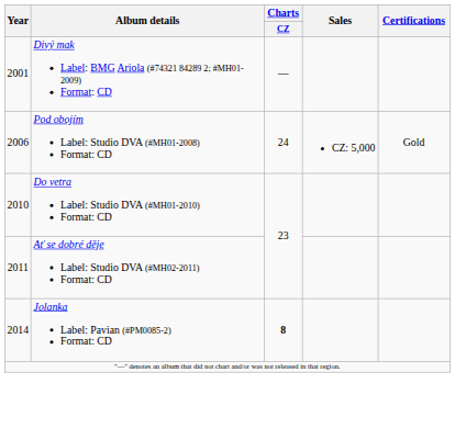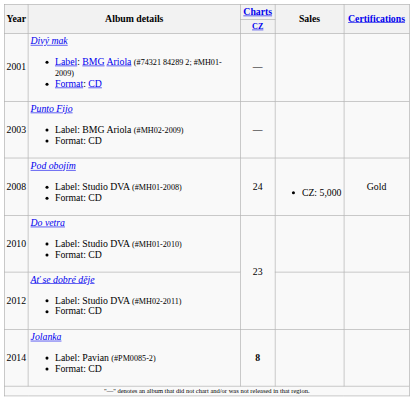 <table class="wikitable" style="text-align:center;">
 <tr>
 <th rowspan="2" width="1">Year</th>
 <th rowspan="2" width="340">Album details</th>
 <th colspan="1" width="50"><a href='#'>Charts</a></th>
 <th rowspan="2" width="105">Sales</th>
 <th rowspan="2" width="100"><a href='#'>Certifications</a></th>
 </tr>
 <tr style="font-size:smaller;">
 <th colspan="1" width="50"><a href='#'>CZ</a></th>
 </tr>
 <tr>
 <td>2001</td>
 <td align="left"><em><a href='#'>Divý mak</a></em><br><ul><li><a href='#'>Label</a>: <a href='#'>BMG</a> <a href='#'>Ariola</a> <small>(#74321 84289 2; #MH01-2009)</small></li><li><a href='#'>Format</a>: <a href='#'>CD</a></li></ul></td>
 <td>—</td>
 <td></td>
 <td></td>
 </tr>
 <tr>
-<td>2006</td>
+<td>2003</td>
+<td align="left"><em><a href='#'>Punto Fijo</a></em><br><ul><li>Label: BMG Ariola <small>(#MH02-2009)</small></li><li>Format: CD</li></ul></td>
+<td>—</td>
+<td></td>
+<td></td>
+</tr>
+<tr>
+<td>2008</td>
 <td align="left"><em><a href='#'>Pod obojím</a></em><br><ul><li>Label: Studio DVA <small>(#MH01-2008)</small></li><li>Format: CD</li></ul></td>
 <td>24</td>
 <td><br><ul><li>CZ: 5,000</li></ul></td>
 <td>Gold</td>
 </tr>
 <tr>
 <td>2010</td>
 <td align="left"><em><a href='#'>Do vetra</a></em><br><ul><li>Label: Studio DVA <small>(#MH01-2010)</small></li><li>Format: CD</li></ul></td>
 <td rowspan=2>23</td>
 <td></td>
 <td></td>
 </tr>
 <tr>
-<td>2011</td>
+<td>2012</td>
 <td align="left"><em><a href='#'>Ať se dobré děje</a></em><br><ul><li>Label: Studio DVA <small>(#MH02-2011)</small></li><li>Format: CD</li></ul></td>
 <td></td>
 <td></td>
 </tr>
 <tr>
 <td>2014</td>
 <td align="left"><em><a href='#'>Jolanka</a></em><br><ul><li>Label: Pavian <small>(#PM0085-2)</small></li><li>Format: CD</li></ul></td>
 <td><strong>8</strong></td>
 <td></td>
 <td></td>
 </tr>
 <tr>
 <td colspan="5" style="font-size: 8pt">"—" denotes an album that did not chart and/or was not released in that region.</td>
 </tr>
 </table>
